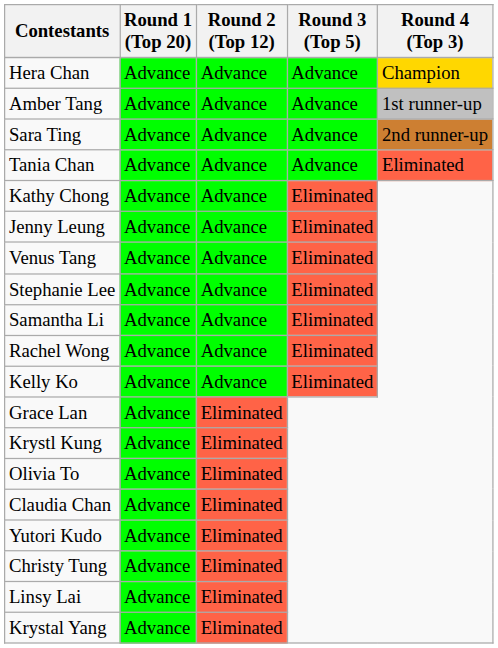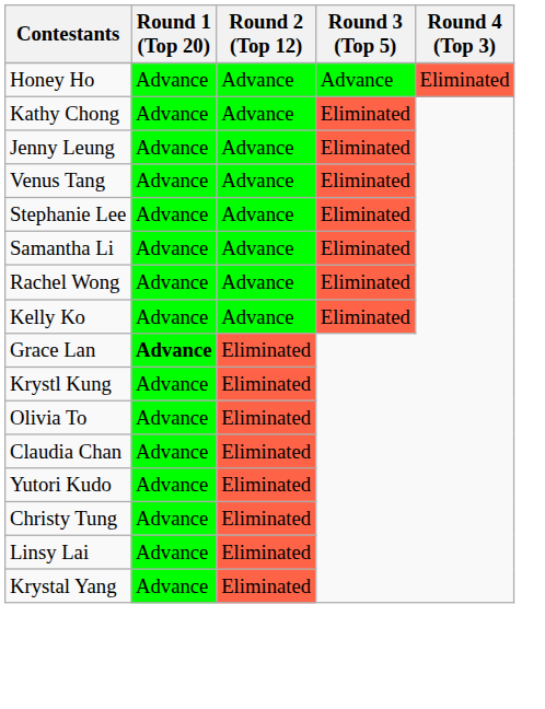 <table class="wikitable" style="font-size: 95%;">
 <tr>
 <th>Contestants</th>
 <th>Round 1 <br>(Top 20)<br></th>
 <th>Round 2<br>(Top 12)<br></th>
 <th>Round 3<br>(Top 5)<br></th>
 <th>Round 4<br>(Top 3)<br></th>
 </tr>
 <tr>
 </tr>
 <tr>
-<td>Hera Chan</td>
-<td bgcolor="lime">Advance</td>
-<td bgcolor="lime">Advance</td>
-<td bgcolor="lime">Advance</td>
-<td bgcolor="gold">Champion</td>
-</tr>
-<tr>
-<td>Amber Tang</td>
-<td bgcolor="lime">Advance</td>
-<td bgcolor="lime">Advance</td>
-<td bgcolor="lime">Advance</td>
-<td bgcolor="silver">1st runner-up</td>
-</tr>
-<tr>
-<td>Sara Ting</td>
-<td bgcolor="lime">Advance</td>
-<td bgcolor="lime">Advance</td>
-<td bgcolor="lime">Advance</td>
-<td bgcolor="CD7F32">2nd runner-up</td>
-</tr>
-<tr>
-<td>Tania Chan</td>
+<td>Honey Ho</td>
 <td bgcolor="lime">Advance</td>
 <td bgcolor="lime">Advance</td>
 <td bgcolor="lime">Advance</td>
 <td bgcolor="tomato">Eliminated</td>
 </tr>
 <tr>
 <td>Kathy Chong</td>
 <td bgcolor="lime">Advance</td>
 <td bgcolor="lime">Advance</td>
 <td bgcolor="tomato">Eliminated</td>
 </tr>
 <tr>
 <td>Jenny Leung</td>
 <td bgcolor="lime">Advance</td>
 <td bgcolor="lime">Advance</td>
 <td bgcolor="tomato">Eliminated</td>
 </tr>
 <tr>
 <td>Venus Tang</td>
 <td bgcolor="lime">Advance</td>
 <td bgcolor="lime">Advance</td>
 <td bgcolor="tomato">Eliminated</td>
 </tr>
 <tr>
 <td>Stephanie Lee</td>
 <td bgcolor="lime">Advance</td>
 <td bgcolor="lime">Advance</td>
 <td bgcolor="tomato">Eliminated</td>
 </tr>
 <tr>
 <td>Samantha Li</td>
 <td bgcolor="lime">Advance</td>
 <td bgcolor="lime">Advance</td>
 <td bgcolor="tomato">Eliminated</td>
 </tr>
 <tr>
 <td>Rachel Wong</td>
 <td bgcolor="lime">Advance</td>
 <td bgcolor="lime">Advance</td>
 <td bgcolor="tomato">Eliminated</td>
 </tr>
 <tr>
 <td>Kelly Ko</td>
 <td bgcolor="lime">Advance</td>
 <td bgcolor="lime">Advance</td>
 <td bgcolor="tomato">Eliminated</td>
 </tr>
 <tr>
 <td>Grace Lan</td>
-<td bgcolor="lime">Advance</td>
+<td bgcolor="lime"><strong>Advance</strong></td>
 <td bgcolor="tomato">Eliminated</td>
 </tr>
 <tr>
 <td>Krystl Kung</td>
 <td bgcolor="lime">Advance</td>
 <td bgcolor="tomato">Eliminated</td>
 </tr>
 <tr>
 <td>Olivia To</td>
 <td bgcolor="lime">Advance</td>
 <td bgcolor="tomato">Eliminated</td>
 </tr>
 <tr>
 <td>Claudia Chan</td>
 <td bgcolor="lime">Advance</td>
 <td bgcolor="tomato">Eliminated</td>
 </tr>
 <tr>
 <td>Yutori Kudo</td>
 <td bgcolor="lime">Advance</td>
 <td bgcolor="tomato">Eliminated</td>
 </tr>
 <tr>
 <td>Christy Tung</td>
 <td bgcolor="lime">Advance</td>
 <td bgcolor="tomato">Eliminated</td>
 </tr>
 <tr>
 <td>Linsy Lai</td>
 <td bgcolor="lime">Advance</td>
 <td bgcolor="tomato">Eliminated</td>
 </tr>
 <tr>
 <td>Krystal Yang</td>
 <td bgcolor="lime">Advance</td>
 <td bgcolor="tomato">Eliminated</td>
 </tr>
 </table>
